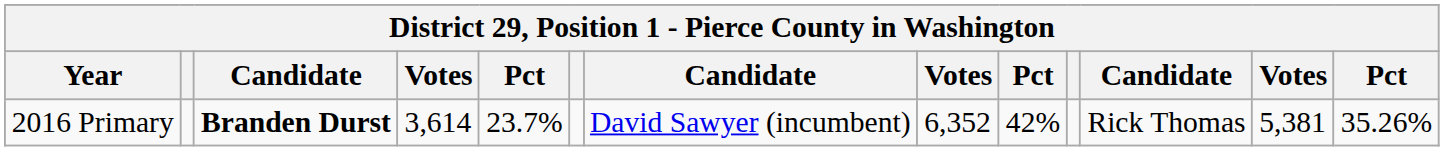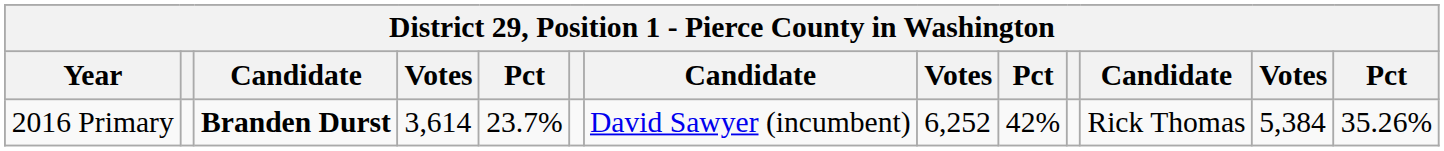 <table class="wikitable">
 <tr>
 <th colspan="13">District 29, Position 1 - Pierce County in Washington</th>
 </tr>
 <tr>
 <th>Year</th>
 <th></th>
 <th>Candidate</th>
 <th>Votes</th>
 <th>Pct</th>
 <th></th>
 <th>Candidate</th>
 <th>Votes</th>
 <th>Pct</th>
 <th></th>
 <th>Candidate</th>
 <th>Votes</th>
 <th>Pct</th>
 </tr>
 <tr>
 <td>2016 Primary</td>
 <td></td>
 <td><strong>Branden Durst</strong></td>
 <td>3,614</td>
 <td>23.7%</td>
 <td></td>
 <td><a href='#'>David Sawyer</a> (incumbent)</td>
-<td>6,352</td>
+<td>6,252</td>
 <td>42%</td>
 <td></td>
 <td>Rick Thomas</td>
-<td>5,381</td>
+<td>5,384</td>
 <td>35.26%</td>
 </tr>
 </table>
